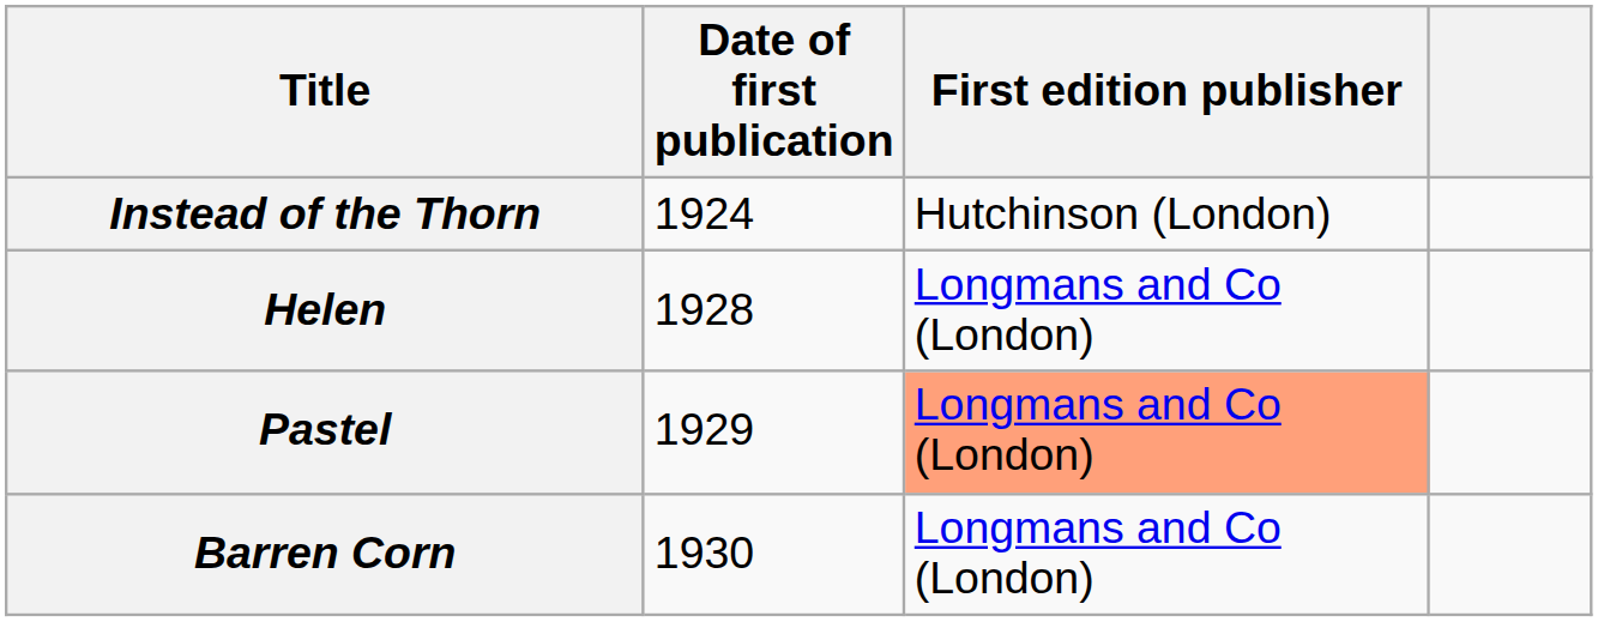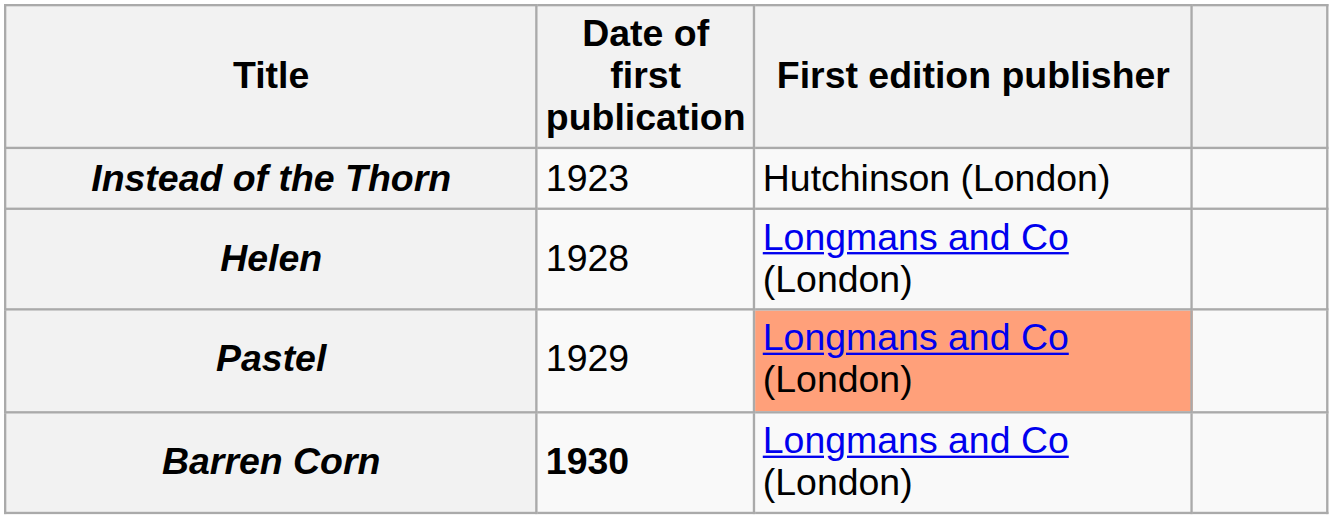 <table class="wikitable plainrowheaders sortable" style="margin-right: 0;">
 <tr>
 <th width="220">Title</th>
 <th width="60">Date of first<br>publication</th>
 <th width="180">First edition publisher</th>
 <th width="50" class="unsortable"></th>
 </tr>
 <tr>
 <th scope="row"><em>Instead of the Thorn</em></th>
-<td>1924</td>
+<td>1923</td>
 <td>Hutchinson (London)</td>
 <td></td>
 </tr>
 <tr>
 <th scope="row"><em>Helen</em></th>
 <td>1928</td>
 <td><a href='#'>Longmans and Co</a> (London)</td>
 <td></td>
 </tr>
 <tr>
 <th scope="row"><em>Pastel</em></th>
 <td>1929</td>
 <td style="background: lightsalmon;"><a href='#'>Longmans and Co</a> (London)</td>
 <td></td>
 </tr>
 <tr>
 <th scope="row"><em>Barren Corn</em></th>
-<td>1930</td>
+<td><strong>1930</strong></td>
 <td><a href='#'>Longmans and Co</a> (London)</td>
 <td></td>
 </tr>
 </table>
